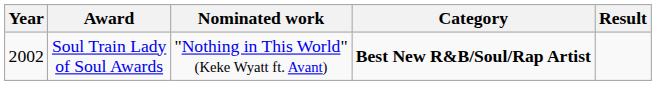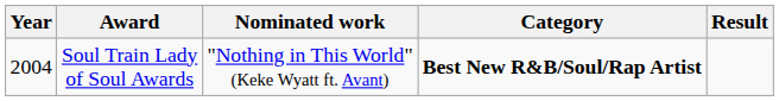 <table class="wikitable plainrowheaders" style="text-align:center;">
 <tr>
 <th>Year</th>
 <th>Award</th>
 <th>Nominated work</th>
 <th>Category</th>
 <th>Result</th>
 </tr>
 <tr>
-<td>2002</td>
+<td>2004</td>
 <td><a href='#'>Soul Train Lady<br>of Soul Awards</a></td>
 <td>"<a href='#'>Nothing in This World</a>"<br><small>(Keke Wyatt ft. <a href='#'>Avant</a>)</small></td>
 <td><strong>Best New R&B/Soul/Rap Artist</strong></td>
 <td></td>
 </tr>
 </table>
